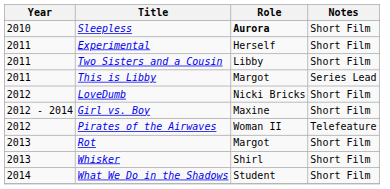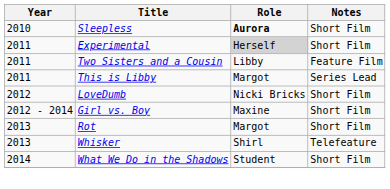 <table class="wikitable sortable">
 <tr>
 <th>Year</th>
 <th>Title</th>
 <th>Role</th>
 <th class="unsortable">Notes</th>
 </tr>
 <tr>
 <td>2010</td>
 <td><em><a href='#'>Sleepless</a></em></td>
 <td><strong>Aurora</strong></td>
 <td>Short Film</td>
 </tr>
 <tr>
 <td>2011</td>
 <td><em><a href='#'>Experimental</a></em></td>
-<td>Herself</td>
+<td style="background: lightgrey;">Herself</td>
 <td>Short Film</td>
 </tr>
 <tr>
 <td>2011</td>
 <td><em><a href='#'>Two Sisters and a Cousin</a></em></td>
 <td>Libby</td>
-<td>Short Film</td>
+<td>Feature Film</td>
 </tr>
 <tr>
 <td>2011</td>
 <td><em><a href='#'>This is Libby</a></em></td>
 <td>Margot</td>
 <td>Series Lead</td>
 </tr>
 <tr>
 <td>2012</td>
 <td><em><a href='#'>LoveDumb</a></em></td>
 <td>Nicki Bricks</td>
 <td>Short Film</td>
 </tr>
 <tr>
 <td>2012 - 2014</td>
 <td><em><a href='#'>Girl vs. Boy</a></em></td>
 <td>Maxine</td>
 <td>Short Film</td>
 </tr>
 <tr>
-<td>2012</td>
-<td><em><a href='#'>Pirates of the Airwaves</a></em></td>
-<td>Woman II</td>
-<td>Telefeature</td>
-</tr>
-<tr>
 <td>2013</td>
 <td><em><a href='#'>Rot</a></em></td>
 <td>Margot</td>
 <td>Short Film</td>
 </tr>
 <tr>
 <td>2013</td>
 <td><em><a href='#'>Whisker</a></em></td>
 <td>Shirl</td>
-<td>Short Film</td>
+<td>Telefeature</td>
 </tr>
 <tr>
 <td>2014</td>
 <td><em><a href='#'>What We Do in the Shadows</a></em></td>
 <td>Student</td>
 <td>Short Film</td>
 </tr>
 <tr>
 </tr>
 </table>
